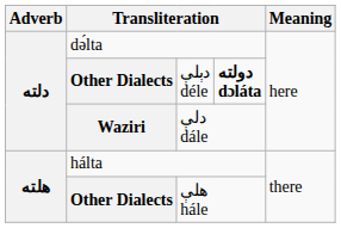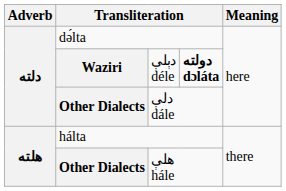 <table class="wikitable">
 <tr>
 <th>Adverb</th>
 <th colspan="3">Transliteration</th>
 <th>Meaning</th>
 </tr>
 <tr>
 <th rowspan="3">دلته</th>
 <td colspan="3">də́lta</td>
 <td rowspan="3">here</td>
 </tr>
 <tr>
-<th>Other Dialects</th>
+<th>Waziri</th>
 <td>دېلې<br>déle</td>
 <td><strong>دولته<br>dɔláta</strong></td>
 </tr>
 <tr>
-<th>Waziri</th>
+<th>Other Dialects</th>
 <td colspan="2">دلې<br>dále</td>
 </tr>
 <tr>
 <th rowspan="2">هلته</th>
 <td colspan="3">hálta</td>
 <td rowspan="2">there</td>
 </tr>
 <tr>
 <th>Other Dialects</th>
 <td colspan="2">هلې<br>hále</td>
 </tr>
 </table>
